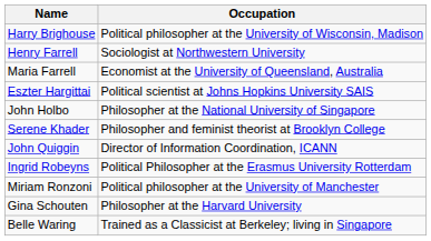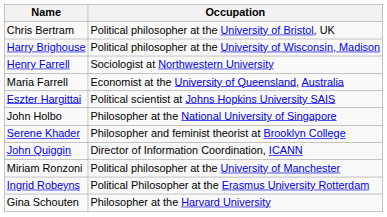 <table class="wikitable">
 <tr>
 <th>Name</th>
 <th>Occupation</th>
+</tr>
+<tr>
+<td>Chris Bertram</td>
+<td>Political philosopher at the <a href='#'>University of Bristol</a>, UK</td>
 </tr>
 <tr>
 <td><a href='#'>Harry Brighouse</a></td>
 <td>Political philosopher at the <a href='#'>University of Wisconsin, Madison</a></td>
 </tr>
 <tr>
 <td><a href='#'>Henry Farrell</a></td>
 <td>Sociologist at <a href='#'>Northwestern University</a></td>
 </tr>
 <tr>
 <td>Maria Farrell</td>
 <td>Economist at the <a href='#'>University of Queensland</a>, <a href='#'>Australia</a></td>
 </tr>
 <tr>
 <td><a href='#'>Eszter Hargittai</a></td>
 <td>Political scientist at <a href='#'>Johns Hopkins University SAIS</a></td>
 </tr>
 <tr>
 <td>John Holbo</td>
 <td>Philosopher at the <a href='#'>National University of Singapore</a></td>
 </tr>
 <tr>
 <td><a href='#'>Serene Khader</a></td>
 <td>Philosopher and feminist theorist at <a href='#'>Brooklyn College</a></td>
 </tr>
 <tr>
 <td><a href='#'>John Quiggin</a></td>
 <td>Director of Information Coordination, <a href='#'>ICANN</a></td>
 </tr>
 <tr>
+<td>Miriam Ronzoni</td>
+<td>Political philosopher at the <a href='#'>University of Manchester</a></td>
+</tr>
+<tr>
 <td><a href='#'>Ingrid Robeyns</a></td>
 <td>Political Philosopher at the <a href='#'>Erasmus University Rotterdam</a></td>
-</tr>
-<tr>
-<td>Miriam Ronzoni</td>
-<td>Political philosopher at the <a href='#'>University of Manchester</a></td>
 </tr>
 <tr>
 <td>Gina Schouten</td>
 <td>Philosopher at the <a href='#'>Harvard University</a></td>
 </tr>
-<tr>
-<td>Belle Waring</td>
-<td>Trained as a Classicist at Berkeley; living in <a href='#'>Singapore</a></td>
-</tr>
 </table>
